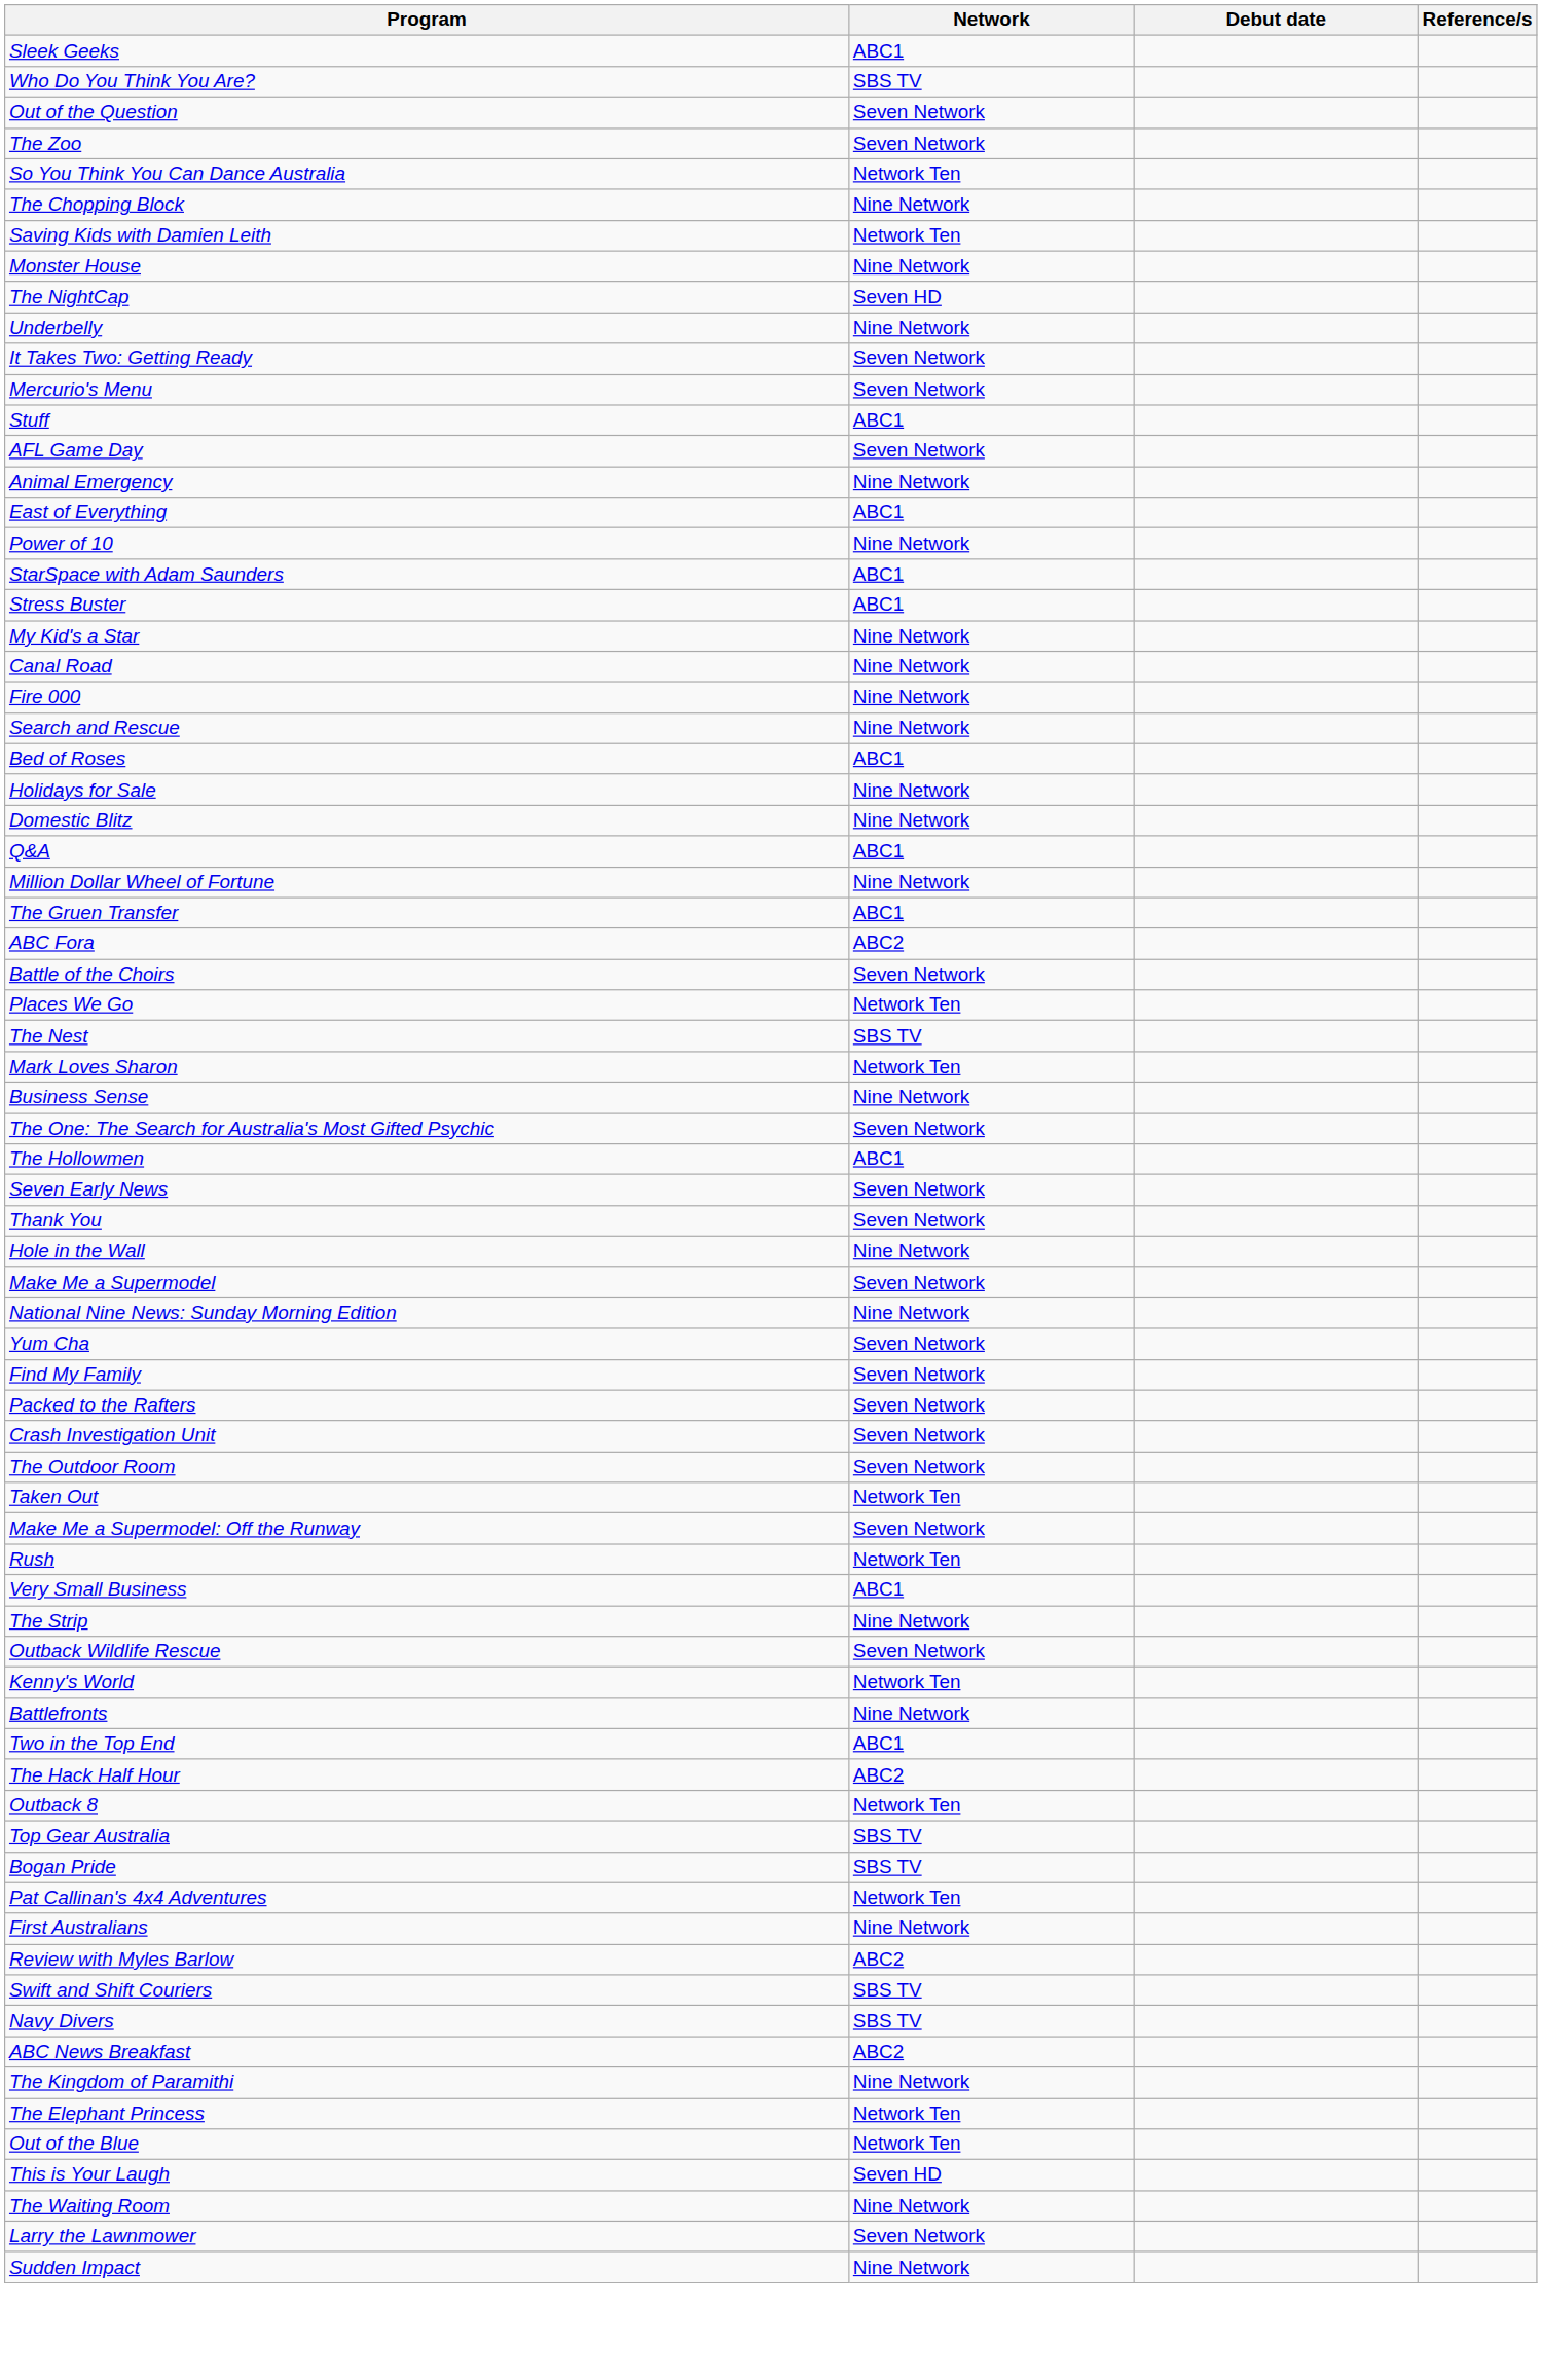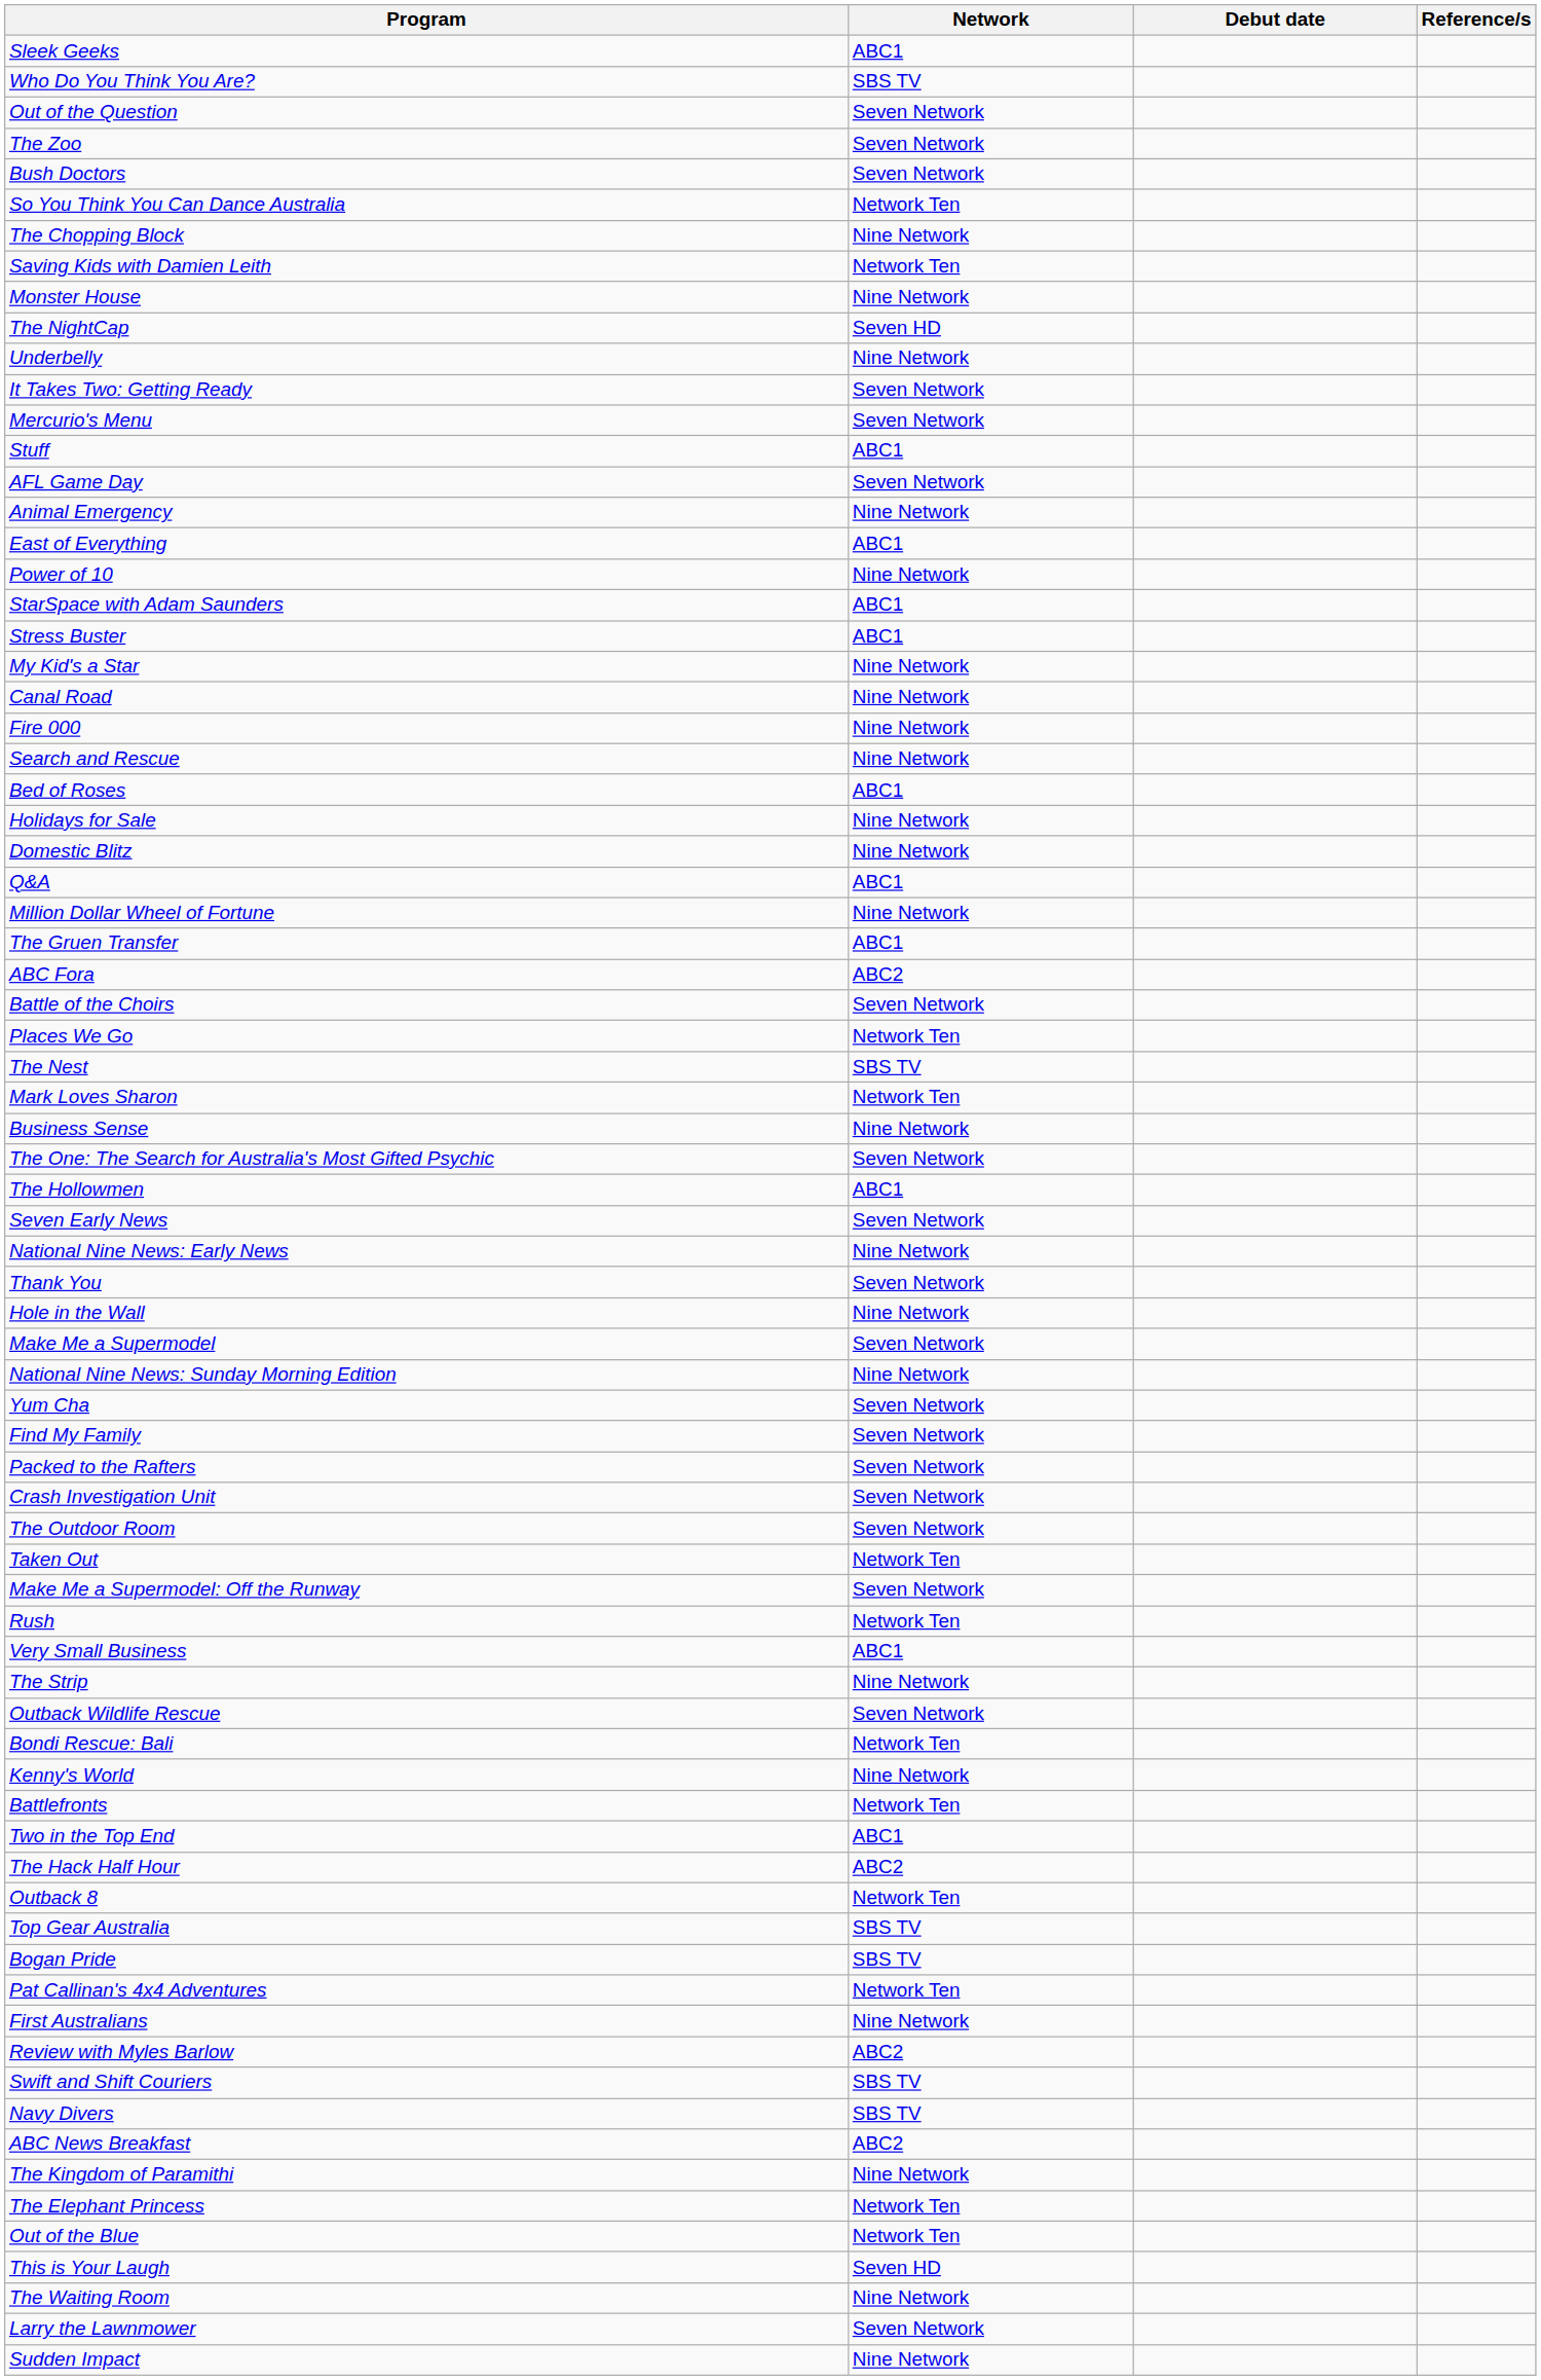 <table class="wikitable sortable" width="100%">
 <tr bgcolor="#efefef">
 <th width=60%>Program</th>
 <th width=20%>Network</th>
 <th width=20%>Debut date</th>
 <th class="unsortable" width=10%>Reference/s</th>
 </tr>
 <tr>
 <td><em><a href='#'>Sleek Geeks</a></em></td>
 <td><a href='#'>ABC1</a></td>
 <td></td>
 <td></td>
 </tr>
 <tr>
 <td><em><a href='#'>Who Do You Think You Are?</a></em></td>
 <td><a href='#'>SBS TV</a></td>
 <td></td>
 <td></td>
 </tr>
 <tr>
 <td><em><a href='#'>Out of the Question</a></em></td>
 <td><a href='#'>Seven Network</a></td>
 <td></td>
 <td></td>
 </tr>
 <tr>
 <td><em><a href='#'>The Zoo</a></em></td>
+<td><a href='#'>Seven Network</a></td>
+<td></td>
+<td></td>
+</tr>
+<tr>
+<td><em><a href='#'>Bush Doctors</a></em></td>
 <td><a href='#'>Seven Network</a></td>
 <td></td>
 <td></td>
 </tr>
 <tr>
 <td><em><a href='#'>So You Think You Can Dance Australia</a></em></td>
 <td><a href='#'>Network Ten</a></td>
 <td></td>
 <td></td>
 </tr>
 <tr>
 <td><em><a href='#'>The Chopping Block</a></em></td>
 <td><a href='#'>Nine Network</a></td>
 <td></td>
 <td></td>
 </tr>
 <tr>
 <td><em><a href='#'>Saving Kids with Damien Leith</a></em></td>
 <td><a href='#'>Network Ten</a></td>
 <td></td>
 <td></td>
 </tr>
 <tr>
 <td><em><a href='#'>Monster House</a></em></td>
 <td><a href='#'>Nine Network</a></td>
 <td></td>
 <td></td>
 </tr>
 <tr>
 <td><em><a href='#'>The NightCap</a></em></td>
 <td><a href='#'>Seven HD</a></td>
 <td></td>
 <td></td>
 </tr>
 <tr>
 <td><em><a href='#'>Underbelly</a></em></td>
 <td><a href='#'>Nine Network</a></td>
 <td></td>
 <td></td>
 </tr>
 <tr>
 <td><em><a href='#'>It Takes Two: Getting Ready</a></em></td>
 <td><a href='#'>Seven Network</a></td>
 <td></td>
 <td></td>
 </tr>
 <tr>
 <td><em><a href='#'>Mercurio's Menu</a></em></td>
 <td><a href='#'>Seven Network</a></td>
 <td></td>
 <td></td>
 </tr>
 <tr>
 <td><em><a href='#'>Stuff</a></em></td>
 <td><a href='#'>ABC1</a></td>
 <td></td>
 <td></td>
 </tr>
 <tr>
 <td><em><a href='#'>AFL Game Day</a></em></td>
 <td><a href='#'>Seven Network</a></td>
 <td></td>
 <td></td>
 </tr>
 <tr>
 <td><em><a href='#'>Animal Emergency</a></em></td>
 <td><a href='#'>Nine Network</a></td>
 <td></td>
 <td></td>
 </tr>
 <tr>
 <td><em><a href='#'>East of Everything</a></em></td>
 <td><a href='#'>ABC1</a></td>
 <td></td>
 <td></td>
 </tr>
 <tr>
 <td><em><a href='#'>Power of 10</a></em></td>
 <td><a href='#'>Nine Network</a></td>
 <td></td>
 <td></td>
 </tr>
 <tr>
 <td><em><a href='#'>StarSpace with Adam Saunders</a></em></td>
 <td><a href='#'>ABC1</a></td>
 <td></td>
 <td></td>
 </tr>
 <tr>
 <td><em><a href='#'>Stress Buster</a></em></td>
 <td><a href='#'>ABC1</a></td>
 <td></td>
 <td></td>
 </tr>
 <tr>
 <td><em><a href='#'>My Kid's a Star</a></em></td>
 <td><a href='#'>Nine Network</a></td>
 <td></td>
 <td></td>
 </tr>
 <tr>
 <td><em><a href='#'>Canal Road</a></em></td>
 <td><a href='#'>Nine Network</a></td>
 <td></td>
 <td></td>
 </tr>
 <tr>
 <td><em><a href='#'>Fire 000</a></em></td>
 <td><a href='#'>Nine Network</a></td>
 <td></td>
 <td></td>
 </tr>
 <tr>
 <td><em><a href='#'>Search and Rescue</a></em></td>
 <td><a href='#'>Nine Network</a></td>
 <td></td>
 <td></td>
 </tr>
 <tr>
 <td><em><a href='#'>Bed of Roses</a></em></td>
 <td><a href='#'>ABC1</a></td>
 <td></td>
 <td></td>
 </tr>
 <tr>
 <td><em><a href='#'>Holidays for Sale</a></em></td>
 <td><a href='#'>Nine Network</a></td>
 <td></td>
 <td></td>
 </tr>
 <tr>
 <td><em><a href='#'>Domestic Blitz</a></em></td>
 <td><a href='#'>Nine Network</a></td>
 <td></td>
 <td></td>
 </tr>
 <tr>
 <td><em><a href='#'>Q&A</a></em></td>
 <td><a href='#'>ABC1</a></td>
 <td></td>
 <td></td>
 </tr>
 <tr>
 <td><em><a href='#'>Million Dollar Wheel of Fortune</a></em></td>
 <td><a href='#'>Nine Network</a></td>
 <td></td>
 <td></td>
 </tr>
 <tr>
 <td><em><a href='#'>The Gruen Transfer</a></em></td>
 <td><a href='#'>ABC1</a></td>
 <td></td>
 <td></td>
 </tr>
 <tr>
 <td><em><a href='#'>ABC Fora</a></em></td>
 <td><a href='#'>ABC2</a></td>
 <td></td>
 <td></td>
 </tr>
 <tr>
 <td><em><a href='#'>Battle of the Choirs</a></em></td>
 <td><a href='#'>Seven Network</a></td>
 <td></td>
 <td></td>
 </tr>
 <tr>
 <td><em><a href='#'>Places We Go</a></em></td>
 <td><a href='#'>Network Ten</a></td>
 <td></td>
 <td></td>
 </tr>
 <tr>
 <td><em><a href='#'>The Nest</a></em></td>
 <td><a href='#'>SBS TV</a></td>
 <td></td>
 <td></td>
 </tr>
 <tr>
 <td><em><a href='#'>Mark Loves Sharon</a></em></td>
 <td><a href='#'>Network Ten</a></td>
 <td></td>
 <td></td>
 </tr>
 <tr>
 <td><em><a href='#'>Business Sense</a></em></td>
 <td><a href='#'>Nine Network</a></td>
 <td></td>
 <td></td>
 </tr>
 <tr>
 <td><em><a href='#'>The One: The Search for Australia's Most Gifted Psychic</a></em></td>
 <td><a href='#'>Seven Network</a></td>
 <td></td>
 <td></td>
 </tr>
 <tr>
 <td><em><a href='#'>The Hollowmen</a></em></td>
 <td><a href='#'>ABC1</a></td>
 <td></td>
 <td></td>
 </tr>
 <tr>
 <td><em><a href='#'>Seven Early News</a></em></td>
 <td><a href='#'>Seven Network</a></td>
 <td></td>
 <td></td>
 </tr>
 <tr>
+<td><em><a href='#'>National Nine News: Early News</a></em></td>
+<td><a href='#'>Nine Network</a></td>
+<td></td>
+<td></td>
+</tr>
+<tr>
 <td><em><a href='#'>Thank You</a></em></td>
 <td><a href='#'>Seven Network</a></td>
 <td></td>
 <td></td>
 </tr>
 <tr>
 <td><em><a href='#'>Hole in the Wall</a></em></td>
 <td><a href='#'>Nine Network</a></td>
 <td></td>
 <td></td>
 </tr>
 <tr>
 <td><em><a href='#'>Make Me a Supermodel</a></em></td>
 <td><a href='#'>Seven Network</a></td>
 <td></td>
 <td></td>
 </tr>
 <tr>
 <td><em><a href='#'>National Nine News: Sunday Morning Edition</a></em></td>
 <td><a href='#'>Nine Network</a></td>
 <td></td>
 <td></td>
 </tr>
 <tr>
 <td><em><a href='#'>Yum Cha</a></em></td>
 <td><a href='#'>Seven Network</a></td>
 <td></td>
 <td></td>
 </tr>
 <tr>
 <td><em><a href='#'>Find My Family</a></em></td>
 <td><a href='#'>Seven Network</a></td>
 <td></td>
 <td></td>
 </tr>
 <tr>
 <td><em><a href='#'>Packed to the Rafters</a></em></td>
 <td><a href='#'>Seven Network</a></td>
 <td></td>
 <td></td>
 </tr>
 <tr>
 <td><em><a href='#'>Crash Investigation Unit</a></em></td>
 <td><a href='#'>Seven Network</a></td>
 <td></td>
 <td></td>
 </tr>
 <tr>
 <td><em><a href='#'>The Outdoor Room</a></em></td>
 <td><a href='#'>Seven Network</a></td>
 <td></td>
 <td></td>
 </tr>
 <tr>
 <td><em><a href='#'>Taken Out</a></em></td>
 <td><a href='#'>Network Ten</a></td>
 <td></td>
 <td></td>
 </tr>
 <tr>
 <td><em><a href='#'>Make Me a Supermodel: Off the Runway</a></em></td>
 <td><a href='#'>Seven Network</a></td>
 <td></td>
 <td></td>
 </tr>
 <tr>
 <td><em><a href='#'>Rush</a></em></td>
 <td><a href='#'>Network Ten</a></td>
 <td></td>
 <td></td>
 </tr>
 <tr>
 <td><em><a href='#'>Very Small Business</a></em></td>
 <td><a href='#'>ABC1</a></td>
 <td></td>
 <td></td>
 </tr>
 <tr>
 <td><em><a href='#'>The Strip</a></em></td>
 <td><a href='#'>Nine Network</a></td>
 <td></td>
 <td></td>
 </tr>
 <tr>
 <td><em><a href='#'>Outback Wildlife Rescue</a></em></td>
 <td><a href='#'>Seven Network</a></td>
 <td></td>
 <td></td>
 </tr>
 <tr>
-<td><em><a href='#'>Kenny's World</a></em></td>
+<td><em><a href='#'>Bondi Rescue: Bali</a></em></td>
 <td><a href='#'>Network Ten</a></td>
 <td></td>
 <td></td>
 </tr>
 <tr>
+<td><em><a href='#'>Kenny's World</a></em></td>
+<td><a href='#'>Nine Network</a></td>
+<td></td>
+<td></td>
+</tr>
+<tr>
 <td><em><a href='#'>Battlefronts</a></em></td>
-<td><a href='#'>Nine Network</a></td>
+<td><a href='#'>Network Ten</a></td>
 <td></td>
 <td></td>
 </tr>
 <tr>
 <td><em><a href='#'>Two in the Top End</a></em></td>
 <td><a href='#'>ABC1</a></td>
 <td></td>
 <td></td>
 </tr>
 <tr>
 <td><em><a href='#'>The Hack Half Hour</a></em></td>
 <td><a href='#'>ABC2</a></td>
 <td></td>
 <td></td>
 </tr>
 <tr>
 <td><em><a href='#'>Outback 8</a></em></td>
 <td><a href='#'>Network Ten</a></td>
 <td></td>
 <td></td>
 </tr>
 <tr>
 <td><em><a href='#'>Top Gear Australia</a></em></td>
 <td><a href='#'>SBS TV</a></td>
 <td></td>
 <td></td>
 </tr>
 <tr>
 <td><em><a href='#'>Bogan Pride</a></em></td>
 <td><a href='#'>SBS TV</a></td>
 <td></td>
 <td></td>
 </tr>
 <tr>
 <td><em><a href='#'>Pat Callinan's 4x4 Adventures</a></em></td>
 <td><a href='#'>Network Ten</a></td>
 <td></td>
 <td></td>
 </tr>
 <tr>
 <td><em><a href='#'>First Australians</a></em></td>
 <td><a href='#'>Nine Network</a></td>
 <td></td>
 <td></td>
 </tr>
 <tr>
 <td><em><a href='#'>Review with Myles Barlow</a></em></td>
 <td><a href='#'>ABC2</a></td>
 <td></td>
 <td></td>
 </tr>
 <tr>
 <td><em><a href='#'>Swift and Shift Couriers</a></em></td>
 <td><a href='#'>SBS TV</a></td>
 <td></td>
 <td></td>
 </tr>
 <tr>
 <td><em><a href='#'>Navy Divers</a></em></td>
 <td><a href='#'>SBS TV</a></td>
 <td></td>
 <td></td>
 </tr>
 <tr>
 <td><em><a href='#'>ABC News Breakfast</a></em></td>
 <td><a href='#'>ABC2</a></td>
 <td></td>
 <td></td>
 </tr>
 <tr>
 <td><em><a href='#'>The Kingdom of Paramithi</a></em></td>
 <td><a href='#'>Nine Network</a></td>
 <td></td>
 <td></td>
 </tr>
 <tr>
 <td><em><a href='#'>The Elephant Princess</a></em></td>
 <td><a href='#'>Network Ten</a></td>
 <td></td>
 <td></td>
 </tr>
 <tr>
 <td><em><a href='#'>Out of the Blue</a></em></td>
 <td><a href='#'>Network Ten</a></td>
 <td></td>
 <td></td>
 </tr>
 <tr>
 <td><em><a href='#'>This is Your Laugh</a></em></td>
 <td><a href='#'>Seven HD</a></td>
 <td></td>
 <td></td>
 </tr>
 <tr>
 <td><em><a href='#'>The Waiting Room</a></em></td>
 <td><a href='#'>Nine Network</a></td>
 <td></td>
 <td></td>
 </tr>
 <tr>
 <td><em><a href='#'>Larry the Lawnmower</a></em></td>
 <td><a href='#'>Seven Network</a></td>
 <td></td>
 <td></td>
 </tr>
 <tr>
 <td><em><a href='#'>Sudden Impact</a></em></td>
 <td><a href='#'>Nine Network</a></td>
 <td></td>
 <td></td>
 </tr>
 </table>
